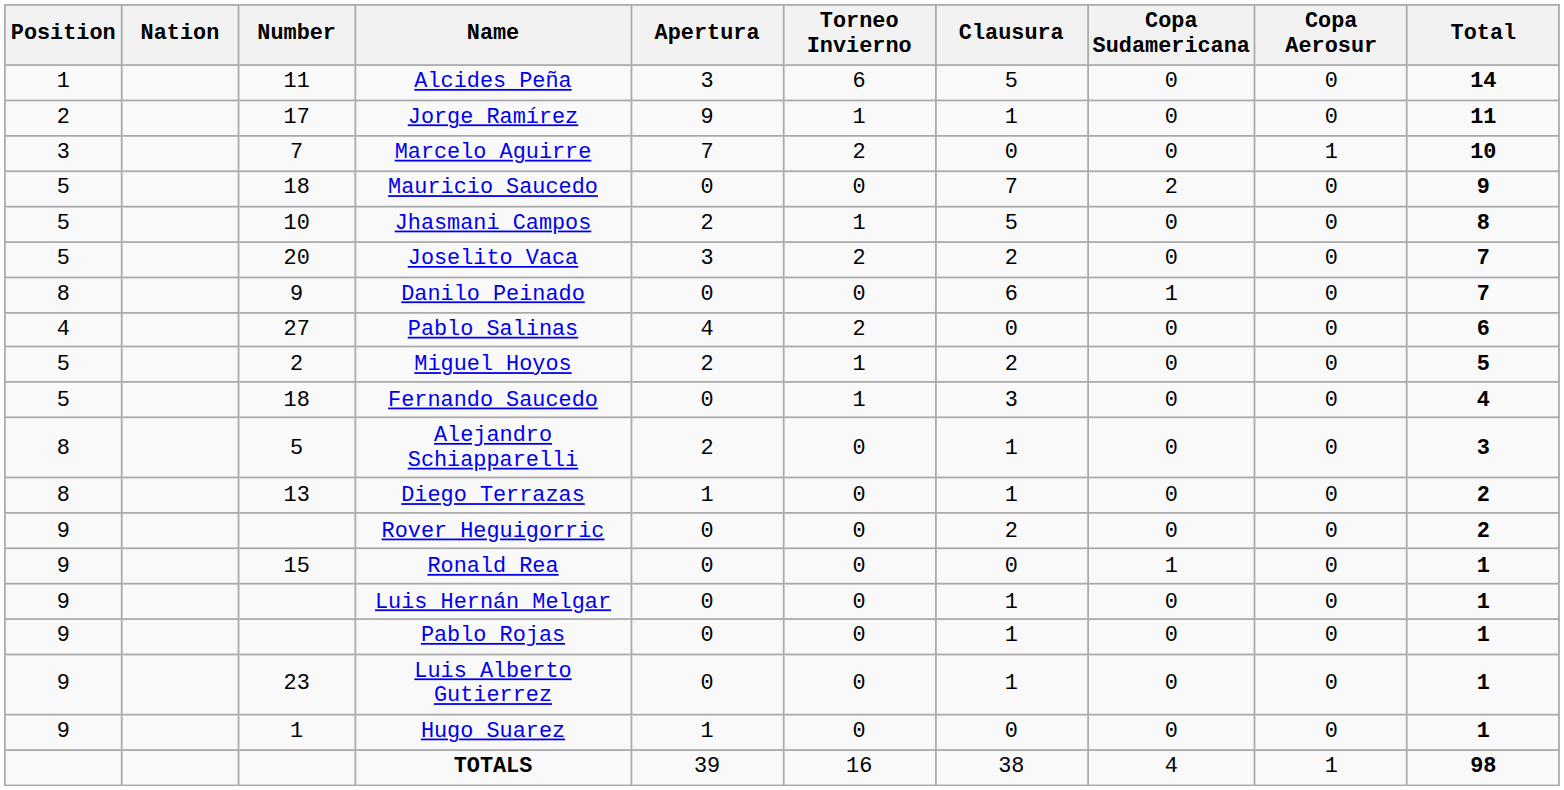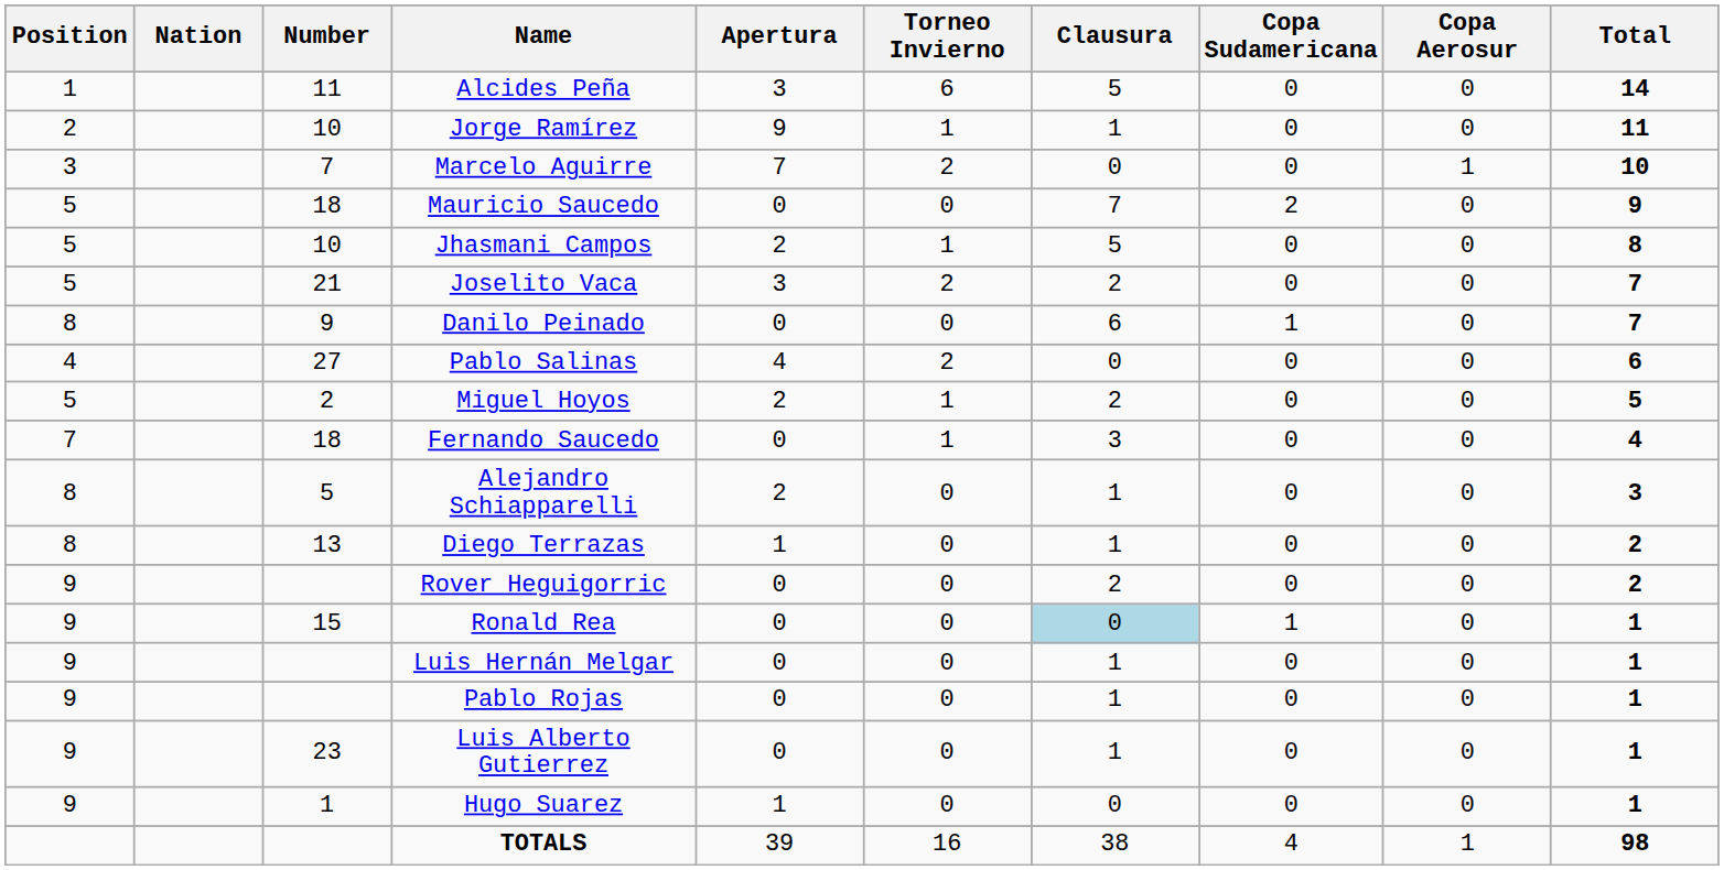 <table class="wikitable" style="font-size: 95%; text-align: center;">
 <tr>
 <th width=60>Position</th>
 <th width=60>Nation</th>
 <th width=60>Number</th>
 <th width=150>Name</th>
 <th width=80>Apertura</th>
 <th width=80>Torneo Invierno</th>
 <th width=80>Clausura</th>
 <th width=80>Copa Sudamericana</th>
 <th width=80>Copa Aerosur</th>
 <th width=80>Total</th>
 </tr>
 <tr>
 <td>1</td>
 <td></td>
 <td>11</td>
 <td><a href='#'>Alcides Peña</a></td>
 <td>3</td>
 <td>6</td>
 <td>5</td>
 <td>0</td>
 <td>0</td>
 <td><strong>14</strong></td>
 </tr>
 <tr>
 <td>2</td>
 <td></td>
-<td>17</td>
+<td>10</td>
 <td><a href='#'>Jorge Ramírez</a></td>
 <td>9</td>
 <td>1</td>
 <td>1</td>
 <td>0</td>
 <td>0</td>
 <td><strong>11</strong></td>
 </tr>
 <tr>
 <td>3</td>
 <td></td>
 <td>7</td>
 <td><a href='#'>Marcelo Aguirre</a></td>
 <td>7</td>
 <td>2</td>
 <td>0</td>
 <td>0</td>
 <td>1</td>
 <td><strong>10</strong></td>
 </tr>
 <tr>
 <td>5</td>
 <td></td>
 <td>18</td>
 <td><a href='#'>Mauricio Saucedo</a></td>
 <td>0</td>
 <td>0</td>
 <td>7</td>
 <td>2</td>
 <td>0</td>
 <td><strong>9</strong></td>
 </tr>
 <tr>
 <td>5</td>
 <td></td>
 <td>10</td>
 <td><a href='#'>Jhasmani Campos</a></td>
 <td>2</td>
 <td>1</td>
 <td>5</td>
 <td>0</td>
 <td>0</td>
 <td><strong>8</strong></td>
 </tr>
 <tr>
 <td>5</td>
 <td></td>
-<td>20</td>
+<td>21</td>
 <td><a href='#'>Joselito Vaca</a></td>
 <td>3</td>
 <td>2</td>
 <td>2</td>
 <td>0</td>
 <td>0</td>
 <td><strong>7</strong></td>
 </tr>
 <tr>
 <td>8</td>
 <td></td>
 <td>9</td>
 <td><a href='#'>Danilo Peinado</a></td>
 <td>0</td>
 <td>0</td>
 <td>6</td>
 <td>1</td>
 <td>0</td>
 <td><strong>7</strong></td>
 </tr>
 <tr>
 <td>4</td>
 <td></td>
 <td>27</td>
 <td><a href='#'>Pablo Salinas</a></td>
 <td>4</td>
 <td>2</td>
 <td>0</td>
 <td>0</td>
 <td>0</td>
 <td><strong>6</strong></td>
 </tr>
 <tr>
 <td>5</td>
 <td></td>
 <td>2</td>
 <td><a href='#'>Miguel Hoyos</a></td>
 <td>2</td>
 <td>1</td>
 <td>2</td>
 <td>0</td>
 <td>0</td>
 <td><strong>5</strong></td>
 </tr>
 <tr>
-<td>5</td>
+<td>7</td>
 <td></td>
 <td>18</td>
 <td><a href='#'>Fernando Saucedo</a></td>
 <td>0</td>
 <td>1</td>
 <td>3</td>
 <td>0</td>
 <td>0</td>
 <td><strong>4</strong></td>
 </tr>
 <tr>
 <td>8</td>
 <td></td>
 <td>5</td>
 <td><a href='#'>Alejandro Schiapparelli</a></td>
 <td>2</td>
 <td>0</td>
 <td>1</td>
 <td>0</td>
 <td>0</td>
 <td><strong>3</strong></td>
 </tr>
 <tr>
 <td>8</td>
 <td></td>
 <td>13</td>
 <td><a href='#'>Diego Terrazas</a></td>
 <td>1</td>
 <td>0</td>
 <td>1</td>
 <td>0</td>
 <td>0</td>
 <td><strong>2</strong></td>
 </tr>
 <tr>
 <td>9</td>
 <td></td>
 <td></td>
 <td><a href='#'>Rover Heguigorric</a></td>
 <td>0</td>
 <td>0</td>
 <td>2</td>
 <td>0</td>
 <td>0</td>
 <td><strong>2</strong></td>
 </tr>
 <tr>
 <td>9</td>
 <td></td>
 <td>15</td>
 <td><a href='#'>Ronald Rea</a></td>
 <td>0</td>
 <td>0</td>
-<td>0</td>
+<td style="background: lightblue;">0</td>
 <td>1</td>
 <td>0</td>
 <td><strong>1</strong></td>
 </tr>
 <tr>
 <td>9</td>
 <td></td>
 <td></td>
 <td><a href='#'>Luis Hernán Melgar</a></td>
 <td>0</td>
 <td>0</td>
 <td>1</td>
 <td>0</td>
 <td>0</td>
 <td><strong>1</strong></td>
 </tr>
 <tr>
 <td>9</td>
 <td></td>
 <td></td>
 <td><a href='#'>Pablo Rojas</a></td>
 <td>0</td>
 <td>0</td>
 <td>1</td>
 <td>0</td>
 <td>0</td>
 <td><strong>1</strong></td>
 </tr>
 <tr>
 <td>9</td>
 <td></td>
 <td>23</td>
 <td><a href='#'>Luis Alberto Gutierrez</a></td>
 <td>0</td>
 <td>0</td>
 <td>1</td>
 <td>0</td>
 <td>0</td>
 <td><strong>1</strong></td>
 </tr>
 <tr>
 <td>9</td>
 <td></td>
 <td>1</td>
 <td><a href='#'>Hugo Suarez</a></td>
 <td>1</td>
 <td>0</td>
 <td>0</td>
 <td>0</td>
 <td>0</td>
 <td><strong>1</strong></td>
 </tr>
 <tr>
 <td></td>
 <td></td>
 <td></td>
 <td><strong>TOTALS</strong></td>
 <td>39</td>
 <td>16</td>
 <td>38</td>
 <td>4</td>
 <td>1</td>
 <td><strong>98</strong></td>
 </tr>
 </table>
